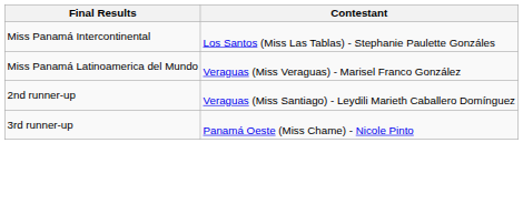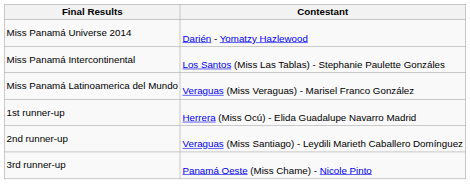 <table class="wikitable" border="1">
 <tr>
 <th>Final Results</th>
 <th>Contestant</th>
+</tr>
+<tr>
+<td>Miss Panamá Universe 2014</td>
+<td><br><a href='#'>Darién</a> - <a href='#'>Yomatzy Hazlewood</a></td>
 </tr>
 <tr>
 <td>Miss Panamá Intercontinental</td>
 <td><br><a href='#'>Los Santos</a> (Miss Las Tablas) - Stephanie Paulette Gonzáles</td>
 </tr>
 <tr>
 <td>Miss Panamá Latinoamerica del Mundo</td>
 <td><br><a href='#'>Veraguas</a> (Miss Veraguas) - Marisel Franco González</td>
 </tr>
 <tr>
+<td>1st runner-up</td>
+<td><br><a href='#'>Herrera</a> (Miss Ocú) - Elida Guadalupe Navarro Madrid</td>
+</tr>
+<tr>
 <td>2nd runner-up</td>
 <td><br><a href='#'>Veraguas</a> (Miss Santiago) - Leydili Marieth Caballero Domínguez</td>
 </tr>
 <tr>
 <td>3rd runner-up</td>
 <td><br><a href='#'>Panamá Oeste</a> (Miss Chame) - <a href='#'>Nicole Pinto</a></td>
 </tr>
 </table>
